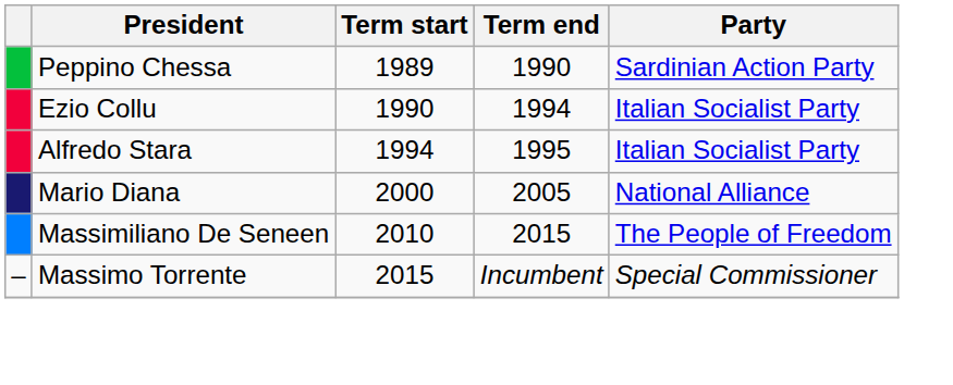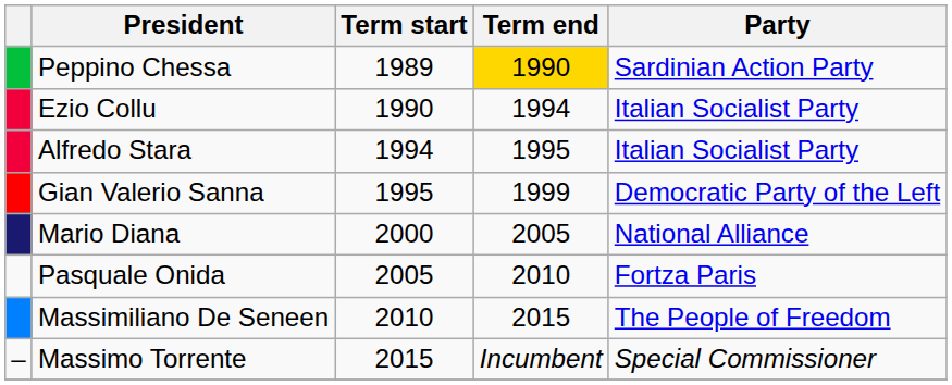 <table class="wikitable">
 <tr>
 <th class=unsortable> </th>
 <th>President</th>
 <th>Term start</th>
 <th>Term end</th>
 <th>Party</th>
 </tr>
 <tr>
 <th style="background:#03C03C;"></th>
 <td>Peppino Chessa</td>
 <td align=center>1989</td>
-<td align=center>1990</td>
+<td align=center style="background: gold;">1990</td>
 <td><a href='#'>Sardinian Action Party</a></td>
 </tr>
 <tr>
 <th style="background:#F2003C;"></th>
 <td>Ezio Collu</td>
 <td align=center>1990</td>
 <td align=center>1994</td>
 <td><a href='#'>Italian Socialist Party</a></td>
 </tr>
 <tr>
 <th style="background:#F2003C;"></th>
 <td>Alfredo Stara</td>
 <td align=center>1994</td>
 <td align=center>1995</td>
 <td><a href='#'>Italian Socialist Party</a></td>
 </tr>
 <tr>
+<th style="background:#FF0000;"></th>
+<td>Gian Valerio Sanna</td>
+<td align=center>1995</td>
+<td align=center>1999</td>
+<td><a href='#'>Democratic Party of the Left</a></td>
+</tr>
+<tr>
 <th style="background:#191970;"></th>
 <td>Mario Diana</td>
 <td align=center>2000</td>
 <td align=center>2005</td>
 <td><a href='#'>National Alliance</a></td>
+</tr>
+<tr>
+<td></td>
+<td>Pasquale Onida</td>
+<td align=center>2005</td>
+<td align=center>2010</td>
+<td><a href='#'>Fortza Paris</a></td>
 </tr>
 <tr>
 <th style="background:#007FFF;"></th>
 <td>Massimiliano De Seneen</td>
 <td align=center>2010</td>
 <td align=center>2015</td>
 <td><a href='#'>The People of Freedom</a></td>
 </tr>
 <tr>
 <td>–</td>
 <td>Massimo Torrente</td>
 <td align=center>2015</td>
 <td align=center><em>Incumbent</em></td>
 <td><em>Special Commissioner</em></td>
 </tr>
 <tr>
 </tr>
 </table>
